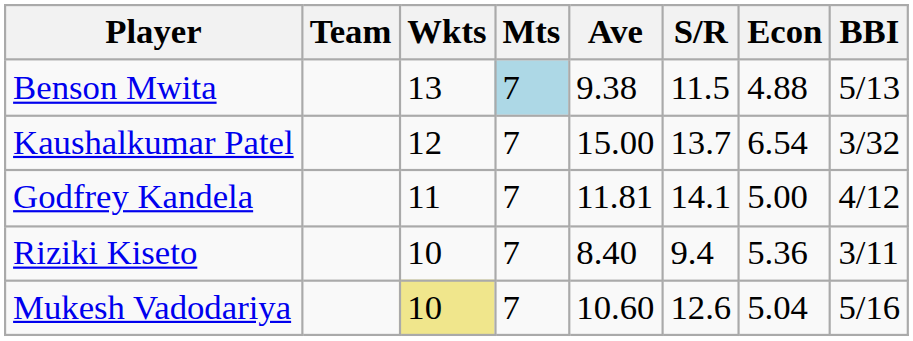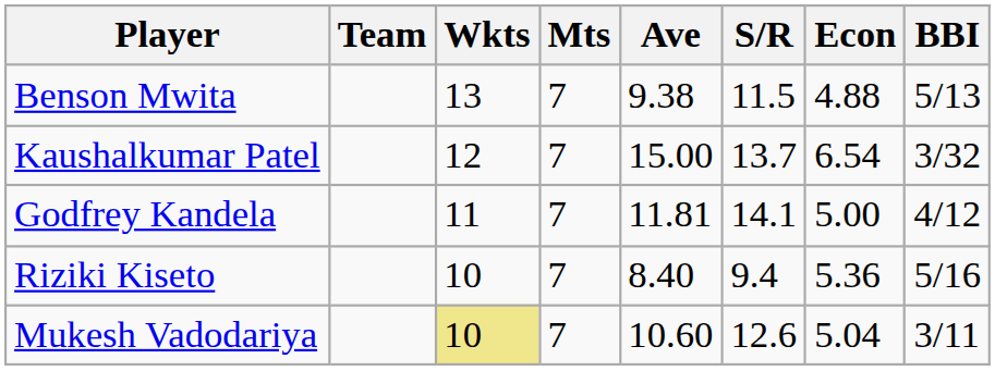 <table class="wikitable">
 <tr>
 <th>Player</th>
 <th>Team</th>
 <th>Wkts</th>
 <th>Mts</th>
 <th>Ave</th>
 <th>S/R</th>
 <th>Econ</th>
 <th>BBI</th>
 </tr>
 <tr>
 <td><a href='#'>Benson Mwita</a></td>
 <td></td>
 <td>13</td>
-<td style="background: lightblue;">7</td>
+<td>7</td>
 <td>9.38</td>
 <td>11.5</td>
 <td>4.88</td>
 <td>5/13</td>
 </tr>
 <tr>
 <td><a href='#'>Kaushalkumar Patel</a></td>
 <td></td>
 <td>12</td>
 <td>7</td>
 <td>15.00</td>
 <td>13.7</td>
 <td>6.54</td>
 <td>3/32</td>
 </tr>
 <tr>
 <td><a href='#'>Godfrey Kandela</a></td>
 <td></td>
 <td>11</td>
 <td>7</td>
 <td>11.81</td>
 <td>14.1</td>
 <td>5.00</td>
 <td>4/12</td>
 </tr>
 <tr>
 <td><a href='#'>Riziki Kiseto</a></td>
 <td></td>
 <td>10</td>
 <td>7</td>
 <td>8.40</td>
 <td>9.4</td>
 <td>5.36</td>
-<td>3/11</td>
+<td>5/16</td>
 </tr>
 <tr>
 <td><a href='#'>Mukesh Vadodariya</a></td>
 <td></td>
 <td style="background: khaki;">10</td>
 <td>7</td>
 <td>10.60</td>
 <td>12.6</td>
 <td>5.04</td>
-<td>5/16</td>
+<td>3/11</td>
 </tr>
 </table>
